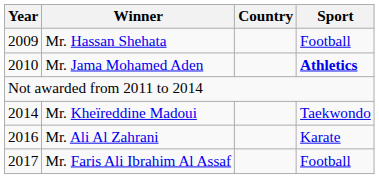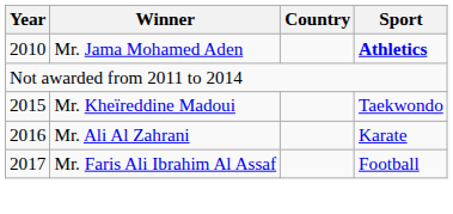 <table class="wikitable">
 <tr>
 <th>Year</th>
 <th>Winner</th>
 <th>Country</th>
 <th>Sport</th>
-</tr>
-<tr>
-<td>2009</td>
-<td>Mr. <a href='#'>Hassan Shehata</a></td>
-<td></td>
-<td><a href='#'>Football</a></td>
 </tr>
 <tr>
 <td>2010</td>
 <td>Mr. <a href='#'>Jama Mohamed Aden</a></td>
 <td></td>
 <td><strong><a href='#'>Athletics</a></strong></td>
 </tr>
 <tr>
 <td colspan=4>Not awarded from 2011 to 2014</td>
 </tr>
 <tr>
-<td>2014</td>
+<td>2015</td>
 <td>Mr. <a href='#'>Kheïreddine Madoui</a></td>
 <td></td>
 <td><a href='#'>Taekwondo</a></td>
 </tr>
 <tr>
 <td>2016</td>
 <td>Mr. <a href='#'>Ali Al Zahrani</a></td>
 <td></td>
 <td><a href='#'>Karate</a></td>
 </tr>
 <tr>
 <td>2017</td>
 <td>Mr. <a href='#'>Faris Ali Ibrahim Al Assaf</a></td>
 <td></td>
 <td><a href='#'>Football</a></td>
 </tr>
 </table>
